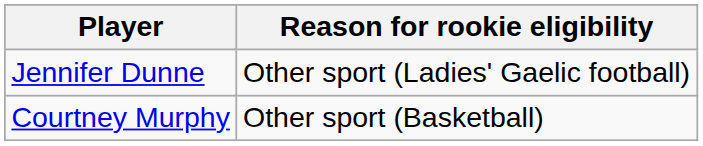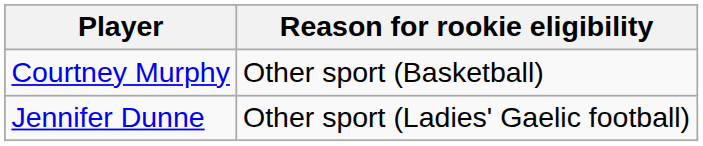 <table class="wikitable plainrowheaders">
 <tr>
 <th scope="col"><strong>Player</strong></th>
 <th scope="col"><strong>Reason for rookie eligibility</strong></th>
 </tr>
 <tr>
+<td><a href='#'>Courtney Murphy</a></td>
+<td>Other sport (Basketball)</td>
+</tr>
+<tr>
 <td><a href='#'>Jennifer Dunne</a></td>
 <td>Other sport (Ladies' Gaelic football)</td>
 </tr>
-<tr>
-<td><a href='#'>Courtney Murphy</a></td>
-<td>Other sport (Basketball)</td>
-</tr>
 </table>
